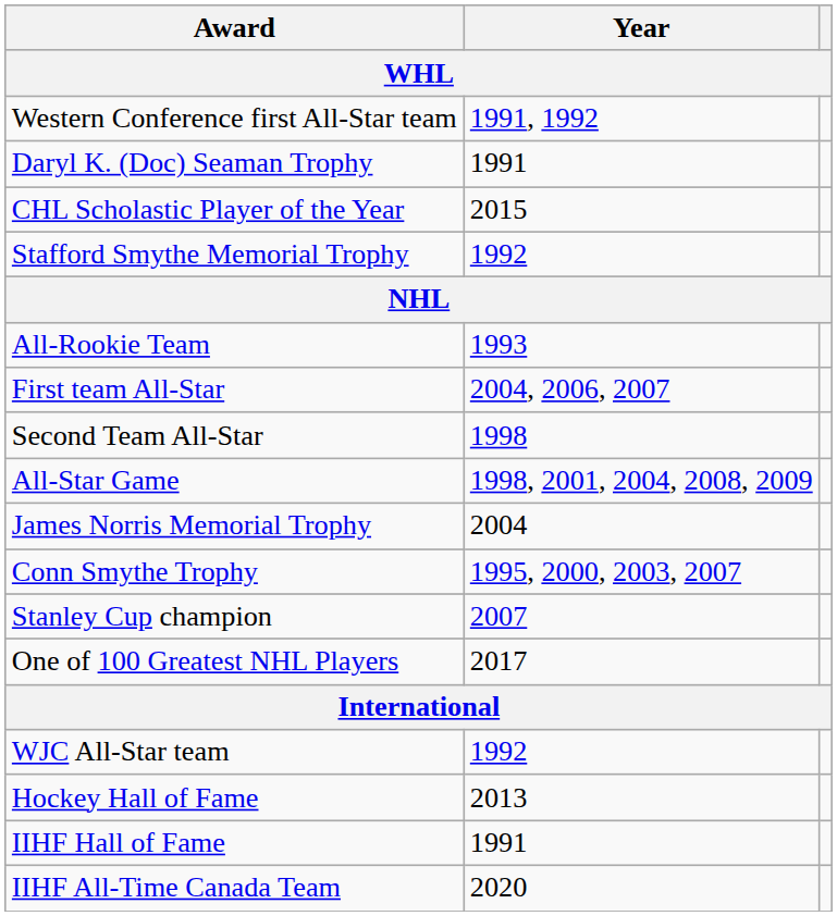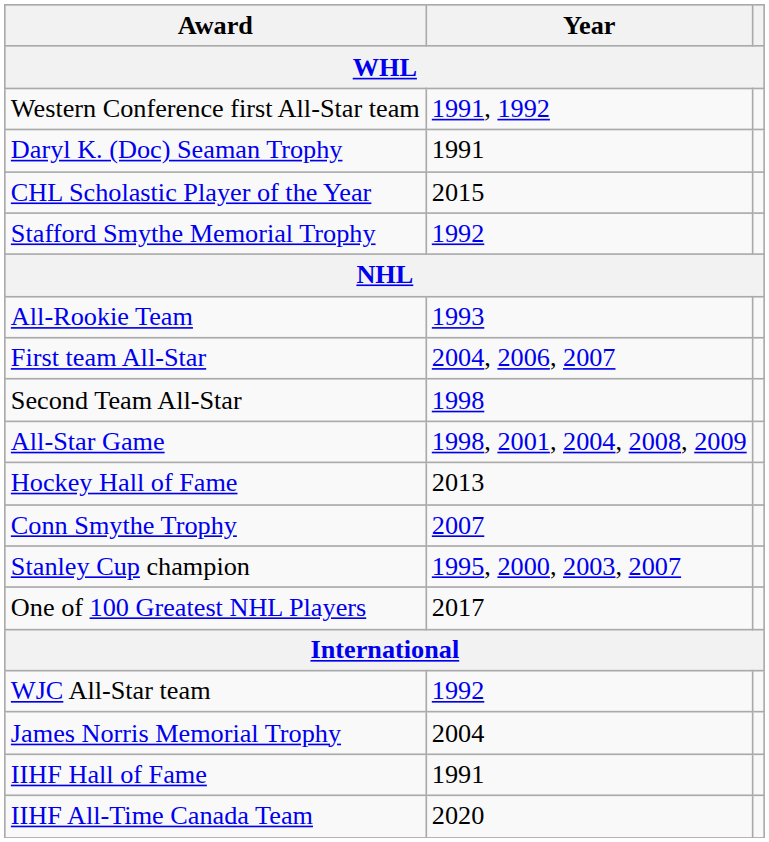 <table class="wikitable">
 <tr>
 <th>Award</th>
 <th>Year</th>
 <th></th>
 </tr>
 <tr>
 <th colspan="3"><a href='#'>WHL</a></th>
 </tr>
 <tr>
 <td>Western Conference first All-Star team</td>
 <td><a href='#'>1991</a>, <a href='#'>1992</a></td>
 <td></td>
 </tr>
 <tr>
 <td><a href='#'>Daryl K. (Doc) Seaman Trophy</a></td>
 <td>1991</td>
 <td></td>
 </tr>
 <tr>
 <td><a href='#'>CHL Scholastic Player of the Year</a></td>
 <td>2015</td>
 <td></td>
 </tr>
 <tr>
 <td><a href='#'>Stafford Smythe Memorial Trophy</a></td>
 <td><a href='#'>1992</a></td>
 <td></td>
 </tr>
 <tr>
 <th colspan="3"><a href='#'>NHL</a></th>
 </tr>
 <tr>
 <td><a href='#'>All-Rookie Team</a></td>
 <td><a href='#'>1993</a></td>
 <td></td>
 </tr>
 <tr>
 <td><a href='#'>First team All-Star</a></td>
 <td><a href='#'>2004</a>, <a href='#'>2006</a>, <a href='#'>2007</a></td>
 <td></td>
 </tr>
 <tr>
 <td>Second Team All-Star</td>
 <td><a href='#'>1998</a></td>
 <td></td>
 </tr>
 <tr>
 <td><a href='#'>All-Star Game</a></td>
 <td><a href='#'>1998</a>, <a href='#'>2001</a>, <a href='#'>2004</a>, <a href='#'>2008</a>, <a href='#'>2009</a></td>
 <td></td>
 </tr>
 <tr>
-<td><a href='#'>James Norris Memorial Trophy</a></td>
-<td>2004</td>
+<td><a href='#'>Hockey Hall of Fame</a></td>
+<td>2013</td>
 <td></td>
 </tr>
 <tr>
 <td><a href='#'>Conn Smythe Trophy</a></td>
-<td><a href='#'>1995</a>, <a href='#'>2000</a>, <a href='#'>2003</a>, <a href='#'>2007</a></td>
+<td><a href='#'>2007</a></td>
 <td></td>
 </tr>
 <tr>
 <td><a href='#'>Stanley Cup</a> champion</td>
-<td><a href='#'>2007</a></td>
+<td><a href='#'>1995</a>, <a href='#'>2000</a>, <a href='#'>2003</a>, <a href='#'>2007</a></td>
 <td></td>
 </tr>
 <tr>
 <td>One of <a href='#'>100 Greatest NHL Players</a></td>
 <td>2017</td>
 <td></td>
 </tr>
 <tr>
 <th colspan="3"><a href='#'>International</a></th>
 </tr>
 <tr>
 <td><a href='#'>WJC</a> All-Star team</td>
 <td><a href='#'>1992</a></td>
 <td></td>
 </tr>
 <tr>
-<td><a href='#'>Hockey Hall of Fame</a></td>
-<td>2013</td>
+<td><a href='#'>James Norris Memorial Trophy</a></td>
+<td>2004</td>
 <td></td>
 </tr>
 <tr>
 <td><a href='#'>IIHF Hall of Fame</a></td>
 <td>1991</td>
 <td></td>
 </tr>
 <tr>
 <td><a href='#'>IIHF All-Time Canada Team</a></td>
 <td>2020</td>
 <td></td>
 </tr>
 </table>
